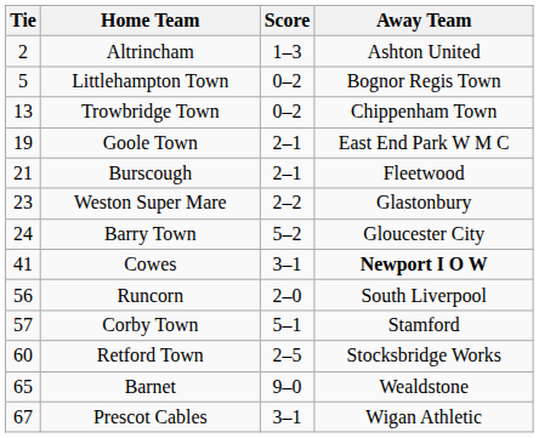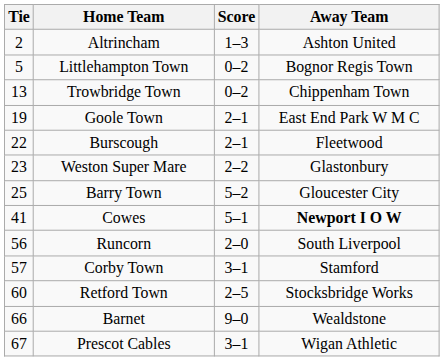 <table class="wikitable" style="text-align:center;">
 <tr>
 <th width=20>Tie</th>
 <th width=175>Home Team</th>
 <th width=20>Score</th>
 <th width=175>Away Team</th>
 </tr>
 <tr>
 <td>2</td>
 <td>Altrincham</td>
 <td>1–3</td>
 <td>Ashton United</td>
 </tr>
 <tr>
 <td>5</td>
 <td>Littlehampton Town</td>
 <td>0–2</td>
 <td>Bognor Regis Town</td>
 </tr>
 <tr>
 <td>13</td>
 <td>Trowbridge Town</td>
 <td>0–2</td>
 <td>Chippenham Town</td>
 </tr>
 <tr>
 <td>19</td>
 <td>Goole Town</td>
 <td>2–1</td>
 <td>East End Park W M C</td>
 </tr>
 <tr>
-<td>21</td>
+<td>22</td>
 <td>Burscough</td>
 <td>2–1</td>
 <td>Fleetwood</td>
 </tr>
 <tr>
 <td>23</td>
 <td>Weston Super Mare</td>
 <td>2–2</td>
 <td>Glastonbury</td>
 </tr>
 <tr>
-<td>24</td>
+<td>25</td>
 <td>Barry Town</td>
 <td>5–2</td>
 <td>Gloucester City</td>
 </tr>
 <tr>
 <td>41</td>
 <td>Cowes</td>
-<td>3–1</td>
+<td>5–1</td>
 <td><strong>Newport I O W</strong></td>
 </tr>
 <tr>
 <td>56</td>
 <td>Runcorn</td>
 <td>2–0</td>
 <td>South Liverpool</td>
 </tr>
 <tr>
 <td>57</td>
 <td>Corby Town</td>
-<td>5–1</td>
+<td>3–1</td>
 <td>Stamford</td>
 </tr>
 <tr>
 <td>60</td>
 <td>Retford Town</td>
 <td>2–5</td>
 <td>Stocksbridge Works</td>
 </tr>
 <tr>
-<td>65</td>
+<td>66</td>
 <td>Barnet</td>
 <td>9–0</td>
 <td>Wealdstone</td>
 </tr>
 <tr>
 <td>67</td>
 <td>Prescot Cables</td>
 <td>3–1</td>
 <td>Wigan Athletic</td>
 </tr>
 </table>
